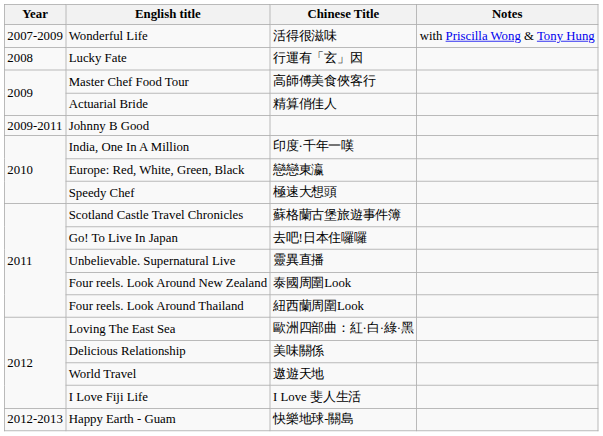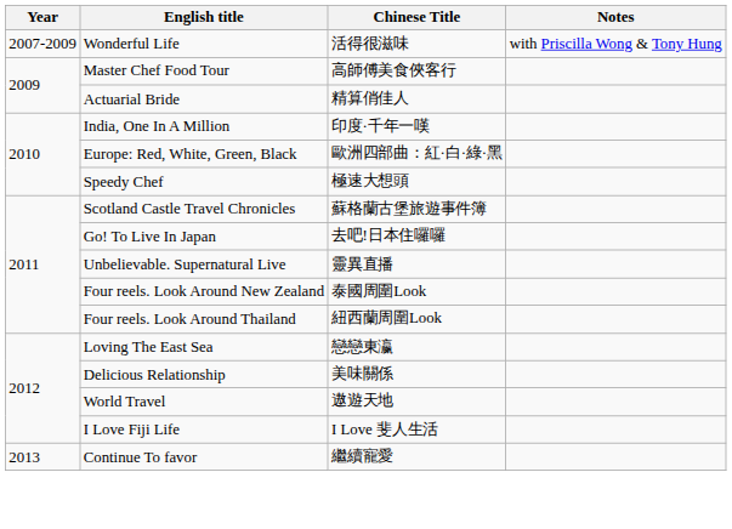 <table class="wikitable">
 <tr>
 <th>Year</th>
 <th>English title</th>
 <th>Chinese Title</th>
 <th>Notes</th>
 </tr>
 <tr>
 <td>2007-2009</td>
 <td>Wonderful Life</td>
 <td>活得很滋味</td>
 <td>with <a href='#'>Priscilla Wong</a> & <a href='#'>Tony Hung</a></td>
 </tr>
 <tr>
-<td>2008</td>
-<td>Lucky Fate</td>
-<td>行運有「玄」因</td>
-<td></td>
-</tr>
-<tr>
 <td rowspan="2">2009</td>
 <td>Master Chef Food Tour</td>
 <td>高師傅美食俠客行</td>
 <td></td>
 </tr>
 <tr>
 <td>Actuarial Bride</td>
 <td>精算俏佳人</td>
 <td></td>
 </tr>
 <tr>
-<td>2009-2011</td>
-<td>Johnny B Good</td>
-<td></td>
-<td></td>
-</tr>
-<tr>
 <td rowspan="3">2010</td>
 <td>India, One In A Million</td>
 <td>印度·千年一嘆</td>
 <td></td>
 </tr>
 <tr>
 <td>Europe: Red, White, Green, Black</td>
-<td>戀戀東瀛</td>
+<td>歐洲四部曲：紅·白·綠·黑</td>
 <td></td>
 </tr>
 <tr>
 <td>Speedy Chef</td>
 <td>極速大想頭</td>
 <td></td>
 </tr>
 <tr>
 <td rowspan="5">2011</td>
 <td>Scotland Castle Travel Chronicles</td>
 <td>蘇格蘭古堡旅遊事件簿</td>
 <td></td>
 </tr>
 <tr>
 <td>Go! To Live In Japan</td>
 <td>去吧!日本住囉囉</td>
 <td></td>
 </tr>
 <tr>
 <td>Unbelievable. Supernatural Live</td>
 <td>靈異直播</td>
 <td></td>
 </tr>
 <tr>
 <td>Four reels. Look Around New Zealand</td>
 <td>泰國周圍Look</td>
 <td></td>
 </tr>
 <tr>
 <td>Four reels. Look Around Thailand</td>
 <td>紐西蘭周圍Look</td>
 <td></td>
 </tr>
 <tr>
 <td rowspan="4">2012</td>
 <td>Loving The East Sea</td>
-<td>歐洲四部曲：紅·白·綠·黑</td>
+<td>戀戀東瀛</td>
 <td></td>
 </tr>
 <tr>
 <td>Delicious Relationship</td>
 <td>美味關係</td>
 <td></td>
 </tr>
 <tr>
 <td>World Travel</td>
 <td>遨遊天地</td>
 <td></td>
 </tr>
 <tr>
 <td>I Love Fiji Life</td>
 <td>I Love 斐人生活</td>
 <td></td>
 </tr>
 <tr>
-<td>2012-2013</td>
-<td>Happy Earth - Guam</td>
-<td>快樂地球-關島</td>
+<td>2013</td>
+<td>Continue To favor</td>
+<td>繼續寵愛</td>
 <td></td>
 </tr>
 </table>
